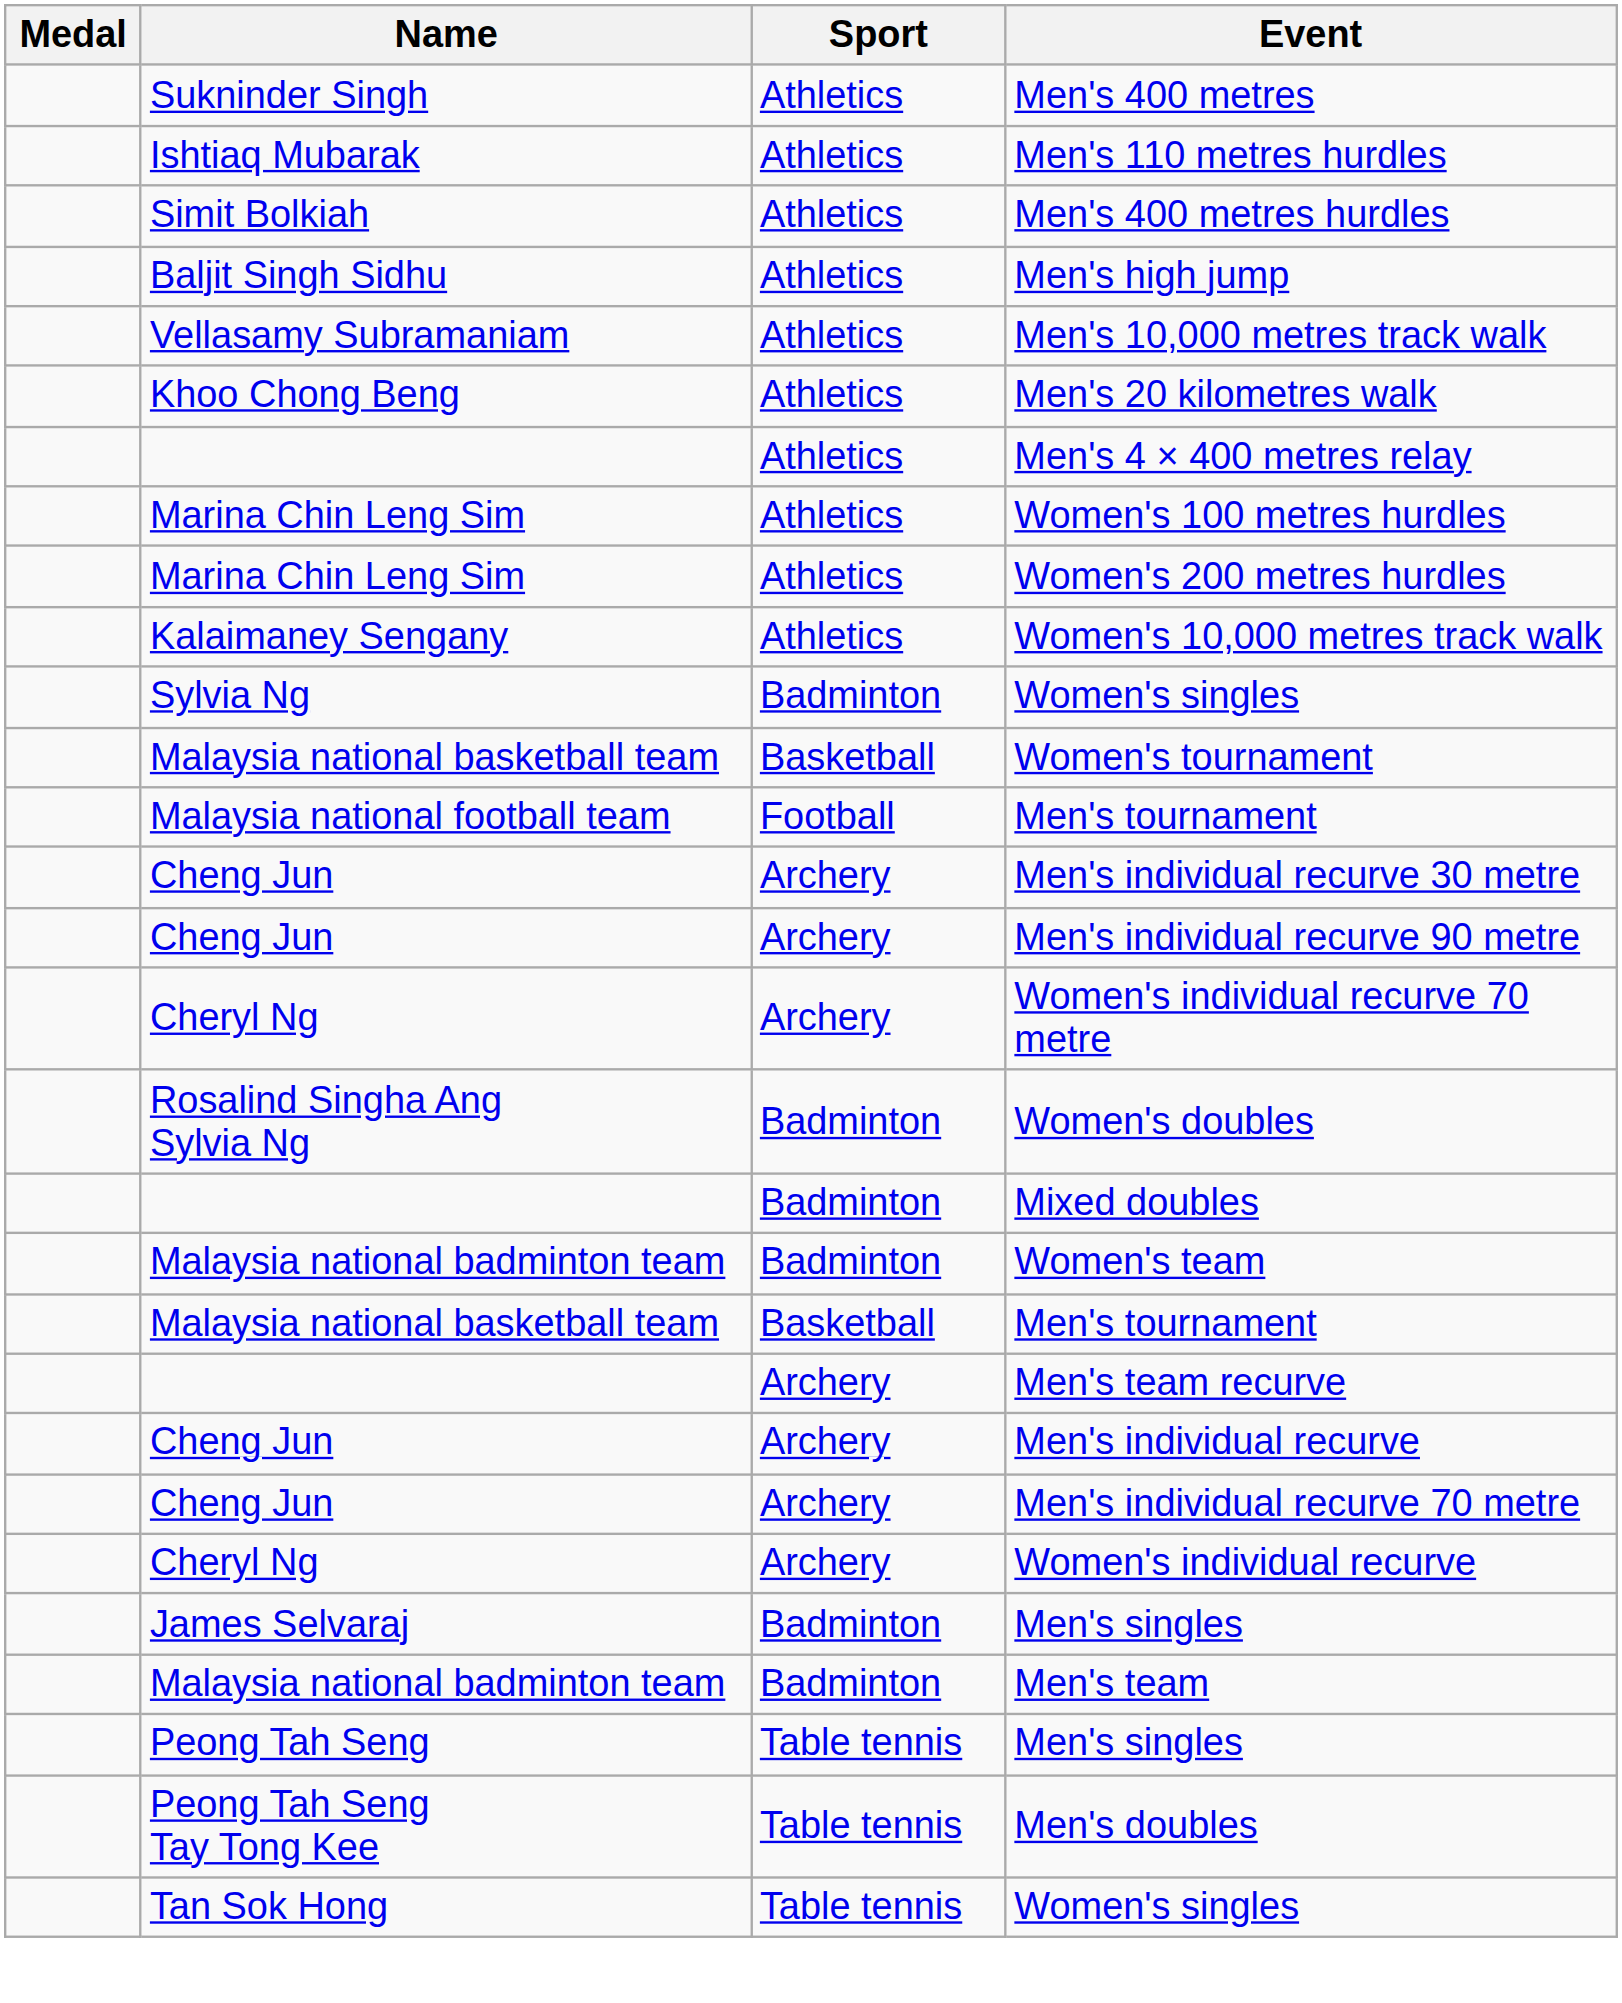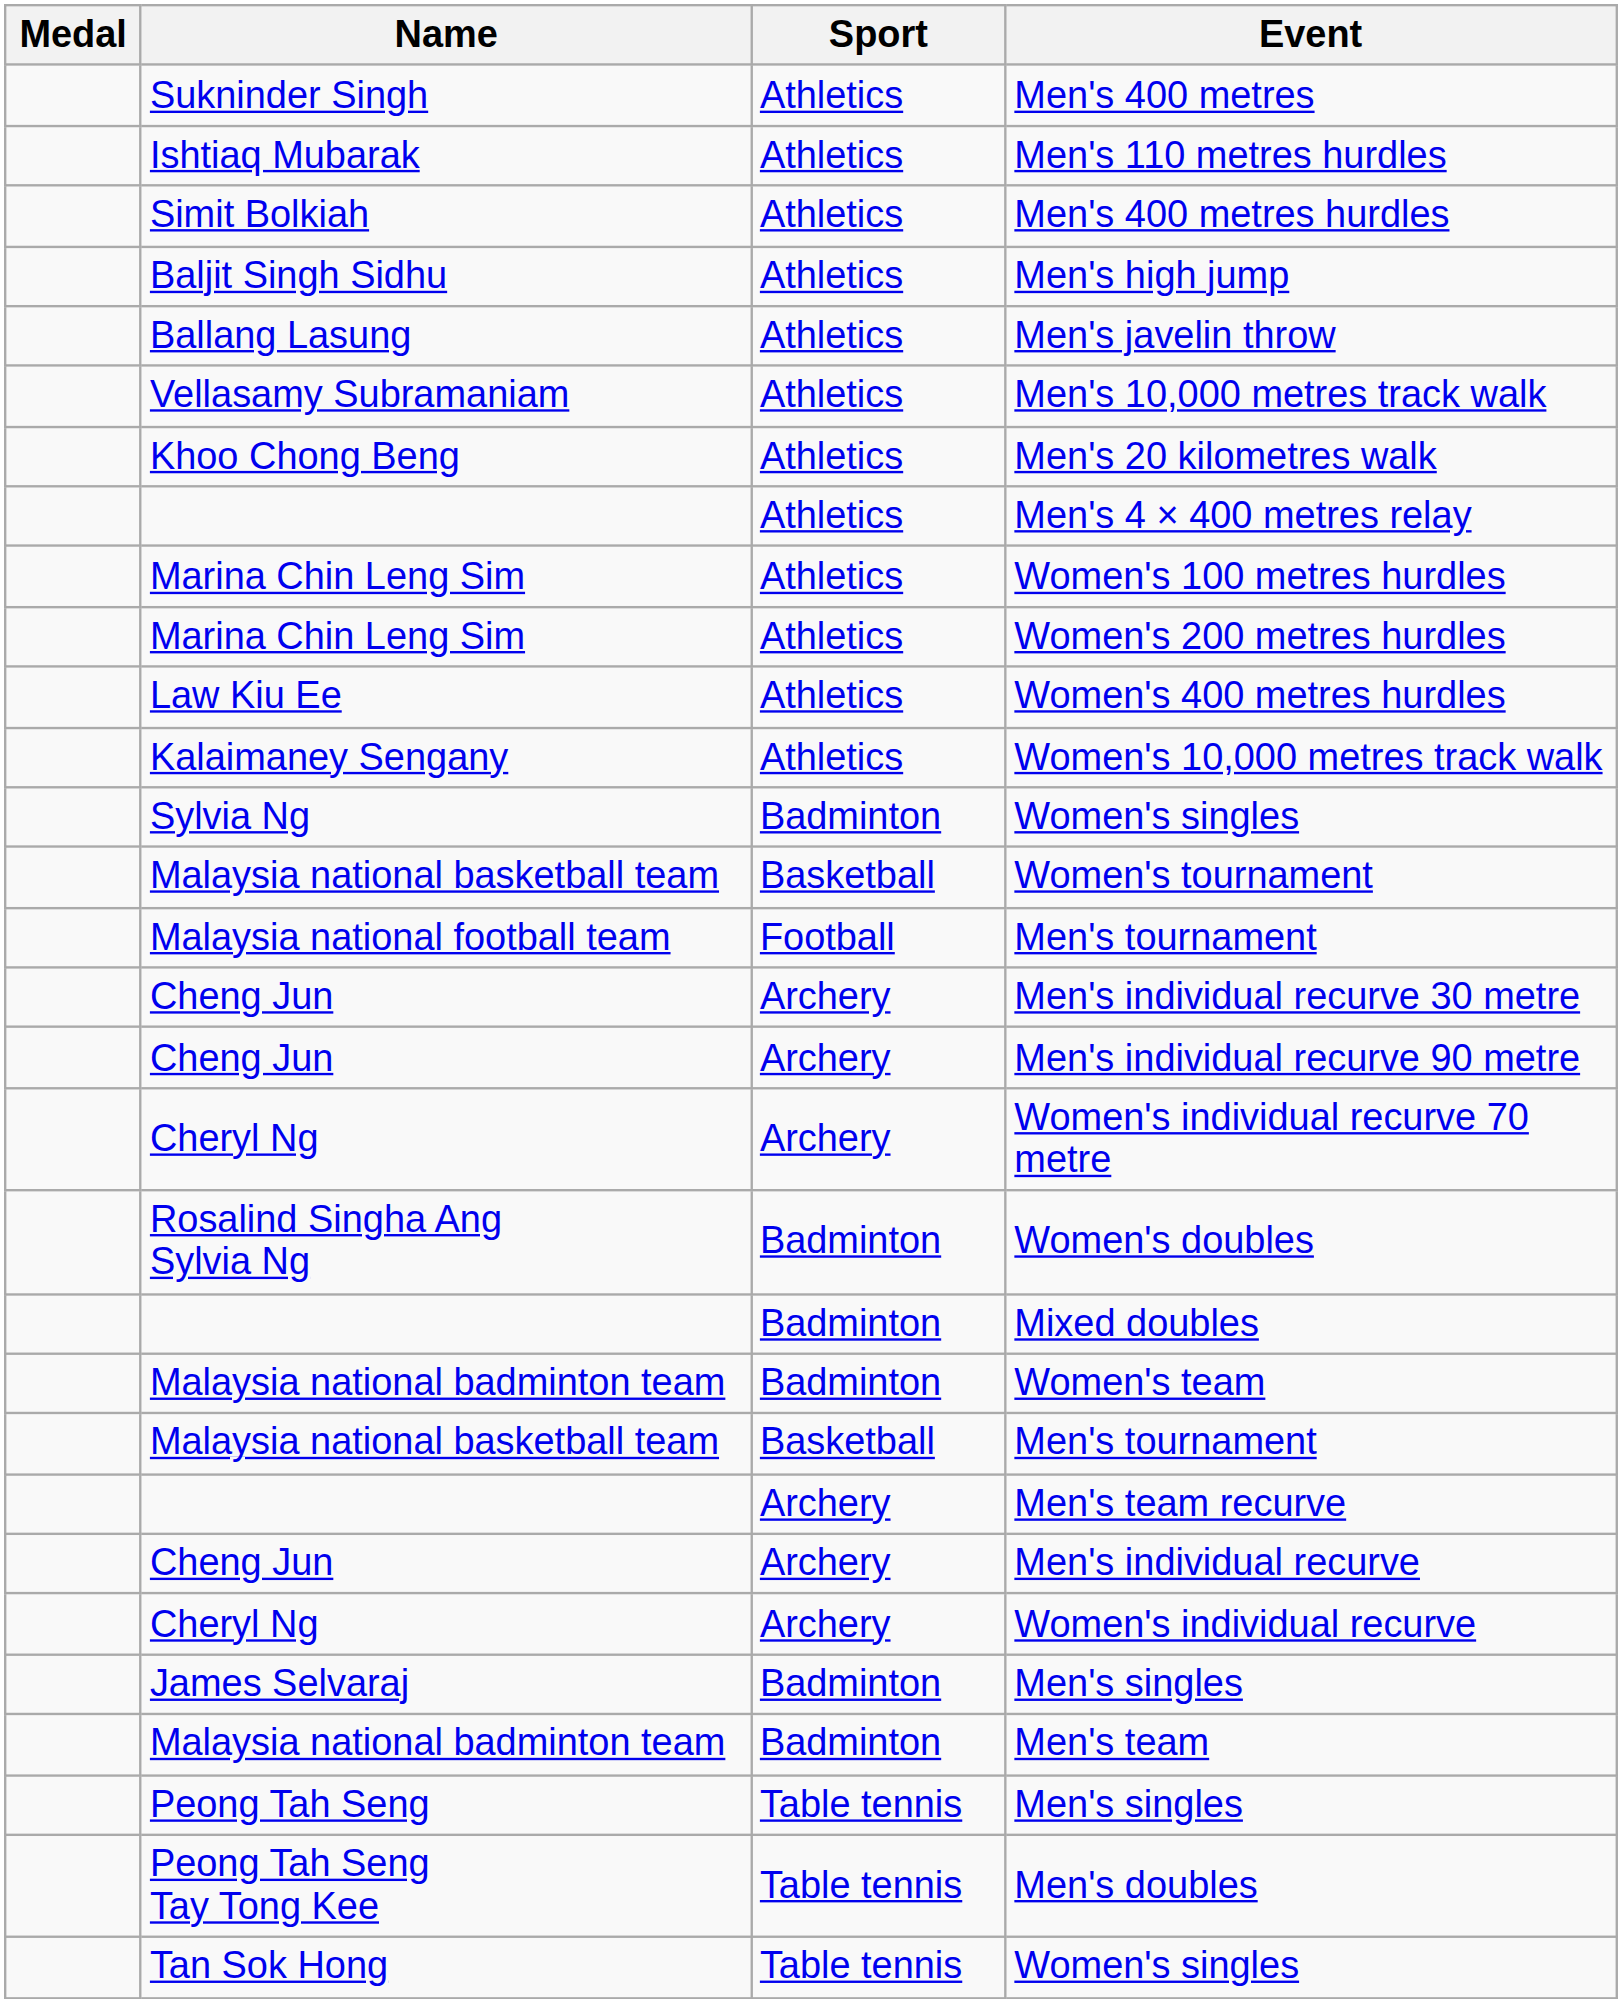 <table class="wikitable sortable" style="font-size:100%">
 <tr>
 <th width="50">Medal</th>
 <th width="250">Name</th>
 <th width="100">Sport</th>
 <th width="250">Event</th>
 </tr>
 <tr>
 <td></td>
 <td><a href='#'>Sukninder Singh</a></td>
 <td><a href='#'>Athletics</a></td>
 <td><a href='#'>Men's 400 metres</a></td>
 </tr>
 <tr>
 <td></td>
 <td><a href='#'>Ishtiaq Mubarak</a></td>
 <td><a href='#'>Athletics</a></td>
 <td><a href='#'>Men's 110 metres hurdles</a></td>
 </tr>
 <tr>
 <td></td>
 <td><a href='#'>Simit Bolkiah</a></td>
 <td><a href='#'>Athletics</a></td>
 <td><a href='#'>Men's 400 metres hurdles</a></td>
 </tr>
 <tr>
 <td></td>
 <td><a href='#'>Baljit Singh Sidhu</a></td>
 <td><a href='#'>Athletics</a></td>
 <td><a href='#'>Men's high jump</a></td>
 </tr>
 <tr>
 <td></td>
+<td><a href='#'>Ballang Lasung</a></td>
+<td><a href='#'>Athletics</a></td>
+<td><a href='#'>Men's javelin throw</a></td>
+</tr>
+<tr>
+<td></td>
 <td><a href='#'>Vellasamy Subramaniam</a></td>
 <td><a href='#'>Athletics</a></td>
 <td><a href='#'>Men's 10,000 metres track walk</a></td>
 </tr>
 <tr>
 <td></td>
 <td><a href='#'>Khoo Chong Beng</a></td>
 <td><a href='#'>Athletics</a></td>
 <td><a href='#'>Men's 20 kilometres walk</a></td>
 </tr>
 <tr>
 <td></td>
 <td></td>
 <td><a href='#'>Athletics</a></td>
 <td><a href='#'>Men's 4 × 400 metres relay</a></td>
 </tr>
 <tr>
 <td></td>
 <td><a href='#'>Marina Chin Leng Sim</a></td>
 <td><a href='#'>Athletics</a></td>
 <td><a href='#'>Women's 100 metres hurdles</a></td>
 </tr>
 <tr>
 <td></td>
 <td><a href='#'>Marina Chin Leng Sim</a></td>
 <td><a href='#'>Athletics</a></td>
 <td><a href='#'>Women's 200 metres hurdles</a></td>
+</tr>
+<tr>
+<td></td>
+<td><a href='#'>Law Kiu Ee</a></td>
+<td><a href='#'>Athletics</a></td>
+<td><a href='#'>Women's 400 metres hurdles</a></td>
 </tr>
 <tr>
 <td></td>
 <td><a href='#'>Kalaimaney Sengany</a></td>
 <td><a href='#'>Athletics</a></td>
 <td><a href='#'>Women's 10,000 metres track walk</a></td>
 </tr>
 <tr>
 <td></td>
 <td><a href='#'>Sylvia Ng</a></td>
 <td><a href='#'>Badminton</a></td>
 <td><a href='#'>Women's singles</a></td>
 </tr>
 <tr>
 <td></td>
 <td><a href='#'>Malaysia national basketball team</a></td>
 <td><a href='#'>Basketball</a></td>
 <td><a href='#'>Women's tournament</a></td>
 </tr>
 <tr>
 <td></td>
 <td><a href='#'>Malaysia national football team</a><br></td>
 <td><a href='#'>Football</a></td>
 <td><a href='#'>Men's tournament</a></td>
 </tr>
 <tr>
 <td></td>
 <td><a href='#'>Cheng Jun</a></td>
 <td><a href='#'>Archery</a></td>
 <td><a href='#'>Men's individual recurve 30 metre</a></td>
 </tr>
 <tr>
 <td></td>
 <td><a href='#'>Cheng Jun</a></td>
 <td><a href='#'>Archery</a></td>
 <td><a href='#'>Men's individual recurve 90 metre</a></td>
 </tr>
 <tr>
 <td></td>
 <td><a href='#'>Cheryl Ng</a></td>
 <td><a href='#'>Archery</a></td>
 <td><a href='#'>Women's individual recurve 70 metre</a></td>
 </tr>
 <tr>
 <td></td>
 <td><a href='#'>Rosalind Singha Ang</a><br><a href='#'>Sylvia Ng</a></td>
 <td><a href='#'>Badminton</a></td>
 <td><a href='#'>Women's doubles</a></td>
 </tr>
 <tr>
 <td></td>
 <td></td>
 <td><a href='#'>Badminton</a></td>
 <td><a href='#'>Mixed doubles</a></td>
 </tr>
 <tr>
 <td></td>
 <td><a href='#'>Malaysia national badminton team</a></td>
 <td><a href='#'>Badminton</a></td>
 <td><a href='#'>Women's team</a></td>
 </tr>
 <tr>
 <td></td>
 <td><a href='#'>Malaysia national basketball team</a></td>
 <td><a href='#'>Basketball</a></td>
 <td><a href='#'>Men's tournament</a></td>
 </tr>
 <tr>
 <td></td>
 <td></td>
 <td><a href='#'>Archery</a></td>
 <td><a href='#'>Men's team recurve</a></td>
 </tr>
 <tr>
 <td></td>
 <td><a href='#'>Cheng Jun</a></td>
 <td><a href='#'>Archery</a></td>
 <td><a href='#'>Men's individual recurve</a></td>
 </tr>
 <tr>
 <td></td>
-<td><a href='#'>Cheng Jun</a></td>
-<td><a href='#'>Archery</a></td>
-<td><a href='#'>Men's individual recurve 70 metre</a></td>
-</tr>
-<tr>
-<td></td>
 <td><a href='#'>Cheryl Ng</a></td>
 <td><a href='#'>Archery</a></td>
 <td><a href='#'>Women's individual recurve</a></td>
 </tr>
 <tr>
 <td></td>
 <td><a href='#'>James Selvaraj</a></td>
 <td><a href='#'>Badminton</a></td>
 <td><a href='#'>Men's singles</a></td>
 </tr>
 <tr>
 <td></td>
 <td><a href='#'>Malaysia national badminton team</a></td>
 <td><a href='#'>Badminton</a></td>
 <td><a href='#'>Men's team</a></td>
 </tr>
 <tr>
 <td></td>
 <td><a href='#'>Peong Tah Seng</a></td>
 <td><a href='#'>Table tennis</a></td>
 <td><a href='#'>Men's singles</a></td>
 </tr>
 <tr>
 <td></td>
 <td><a href='#'>Peong Tah Seng</a><br><a href='#'>Tay Tong Kee</a></td>
 <td><a href='#'>Table tennis</a></td>
 <td><a href='#'>Men's doubles</a></td>
 </tr>
 <tr>
 <td></td>
 <td><a href='#'>Tan Sok Hong</a></td>
 <td><a href='#'>Table tennis</a></td>
 <td><a href='#'>Women's singles</a></td>
 </tr>
 </table>
